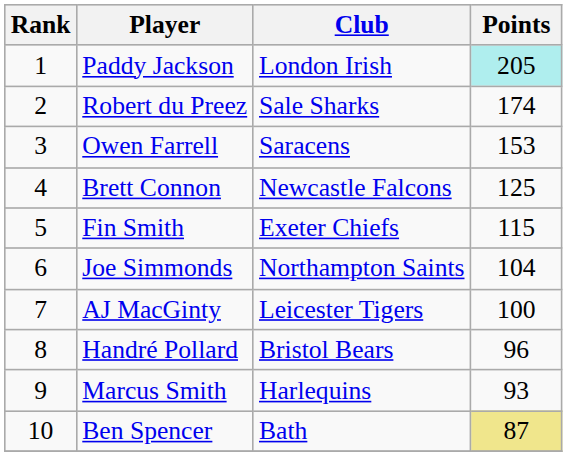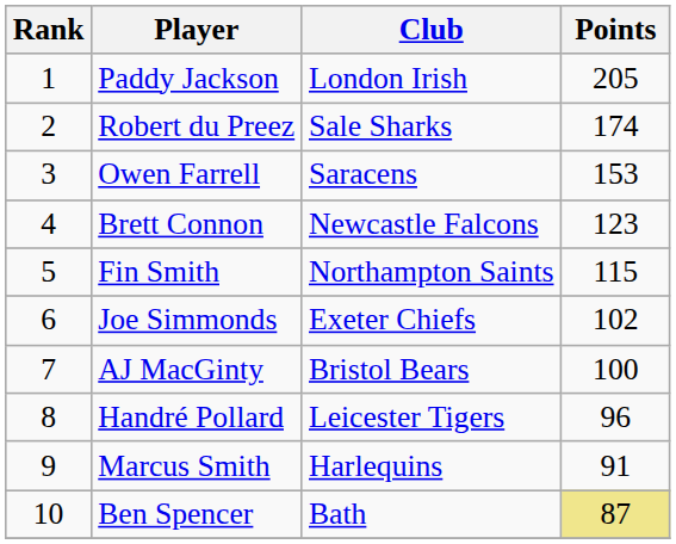 <table class="wikitable" style="text-align:center">
 <tr>
 <th>Rank</th>
 <th>Player</th>
 <th><a href='#'>Club</a></th>
 <th style="width:50px;">Points</th>
 </tr>
 <tr>
 <td>1</td>
 <td align=left> <a href='#'>Paddy Jackson</a></td>
 <td align=left><a href='#'>London Irish</a></td>
-<td style="background: paleturquoise;">205</td>
+<td>205</td>
 </tr>
 <tr>
 <td>2</td>
 <td align=left> <a href='#'>Robert du Preez</a></td>
 <td align=left><a href='#'>Sale Sharks</a></td>
 <td>174</td>
 </tr>
 <tr>
 <td>3</td>
 <td align=left> <a href='#'>Owen Farrell</a></td>
 <td align=left><a href='#'>Saracens</a></td>
 <td>153</td>
 </tr>
 <tr>
 <td>4</td>
 <td align=left> <a href='#'>Brett Connon</a></td>
 <td align=left><a href='#'>Newcastle Falcons</a></td>
-<td>125</td>
+<td>123</td>
 </tr>
 <tr>
 <td>5</td>
 <td align=left> <a href='#'>Fin Smith</a></td>
-<td align=left><a href='#'>Exeter Chiefs</a></td>
+<td align=left><a href='#'>Northampton Saints</a></td>
 <td>115</td>
 </tr>
 <tr>
 <td>6</td>
 <td align=left> <a href='#'>Joe Simmonds</a></td>
-<td align=left><a href='#'>Northampton Saints</a></td>
-<td>104</td>
+<td align=left><a href='#'>Exeter Chiefs</a></td>
+<td>102</td>
 </tr>
 <tr>
 <td>7</td>
 <td align=left> <a href='#'>AJ MacGinty</a></td>
-<td align=left><a href='#'>Leicester Tigers</a></td>
+<td align=left><a href='#'>Bristol Bears</a></td>
 <td>100</td>
 </tr>
 <tr>
 <td>8</td>
 <td align=left> <a href='#'>Handré Pollard</a></td>
-<td align=left><a href='#'>Bristol Bears</a></td>
+<td align=left><a href='#'>Leicester Tigers</a></td>
 <td>96</td>
 </tr>
 <tr>
 <td>9</td>
 <td align=left> <a href='#'>Marcus Smith</a></td>
 <td align=left><a href='#'>Harlequins</a></td>
-<td>93</td>
+<td>91</td>
 </tr>
 <tr>
 <td>10</td>
 <td align=left> <a href='#'>Ben Spencer</a></td>
 <td align=left><a href='#'>Bath</a></td>
 <td style="background: khaki;">87</td>
 </tr>
 <tr>
 </tr>
 </table>
